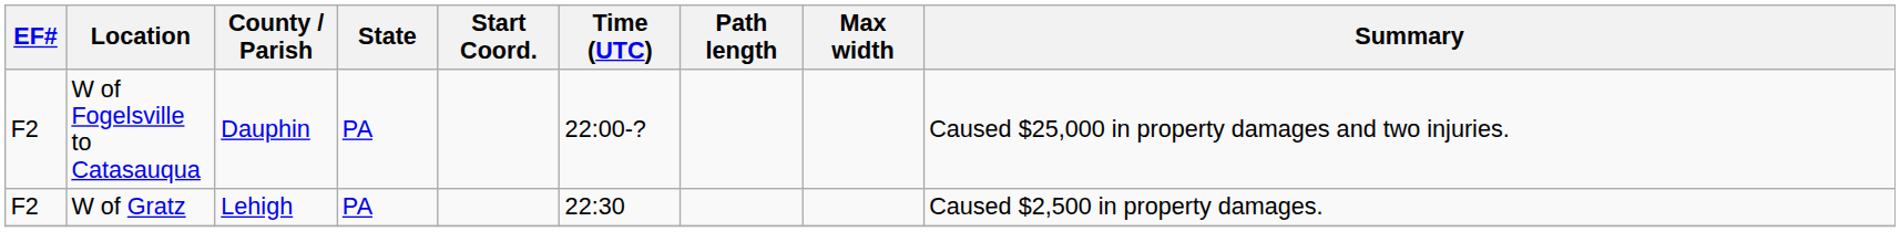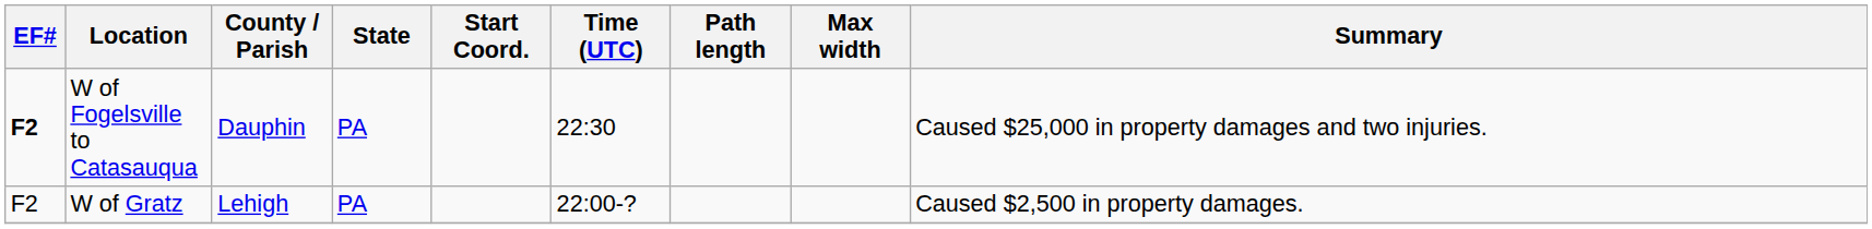 <table class="wikitable sortable" style="width:100%;">
 <tr>
 <th scope="col"  style="width:3%; text-align:center;"><a href='#'>EF#</a></th>
 <th scope="col"  style="width:7%; text-align:center;" class="unsortable">Location</th>
 <th scope="col"  style="width:6%; text-align:center;" class="unsortable">County / Parish</th>
 <th scope="col"  style="width:5%; text-align:center;">State</th>
 <th scope="col"  style="width:6%; text-align:center;">Start Coord.</th>
 <th scope="col"  style="width:6%; text-align:center;">Time (<a href='#'>UTC</a>)</th>
 <th scope="col"  style="width:6%; text-align:center;">Path length</th>
 <th scope="col"  style="width:6%; text-align:center;">Max width</th>
 <th scope="col" class="unsortable" style="width:48%; text-align:center;">Summary</th>
 </tr>
 <tr>
-<td bgcolor=>F2</td>
+<td bgcolor=><strong>F2</strong></td>
 <td>W of <a href='#'>Fogelsville</a> to <a href='#'>Catasauqua</a></td>
 <td><a href='#'>Dauphin</a></td>
 <td><a href='#'>PA</a></td>
 <td></td>
-<td>22:00-?</td>
+<td>22:30</td>
 <td></td>
 <td></td>
 <td>Caused $25,000 in property damages and two injuries.</td>
 </tr>
 <tr>
 <td bgcolor=>F2</td>
 <td>W of <a href='#'>Gratz</a></td>
 <td><a href='#'>Lehigh</a></td>
 <td><a href='#'>PA</a></td>
 <td></td>
-<td>22:30</td>
+<td>22:00-?</td>
 <td></td>
 <td></td>
 <td>Caused $2,500 in property damages.</td>
 </tr>
 <tr>
 </tr>
 </table>
